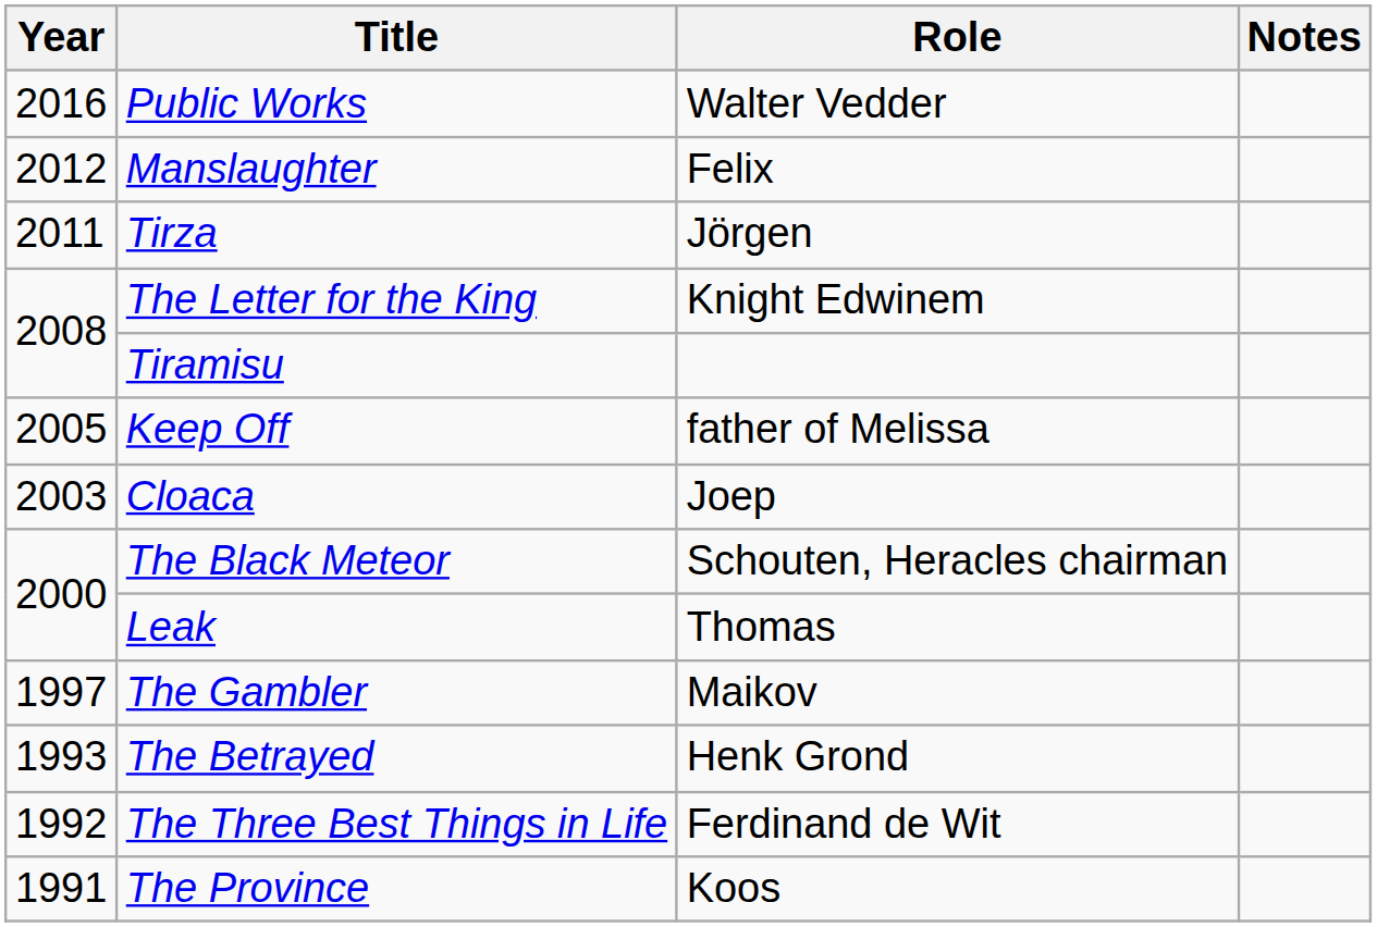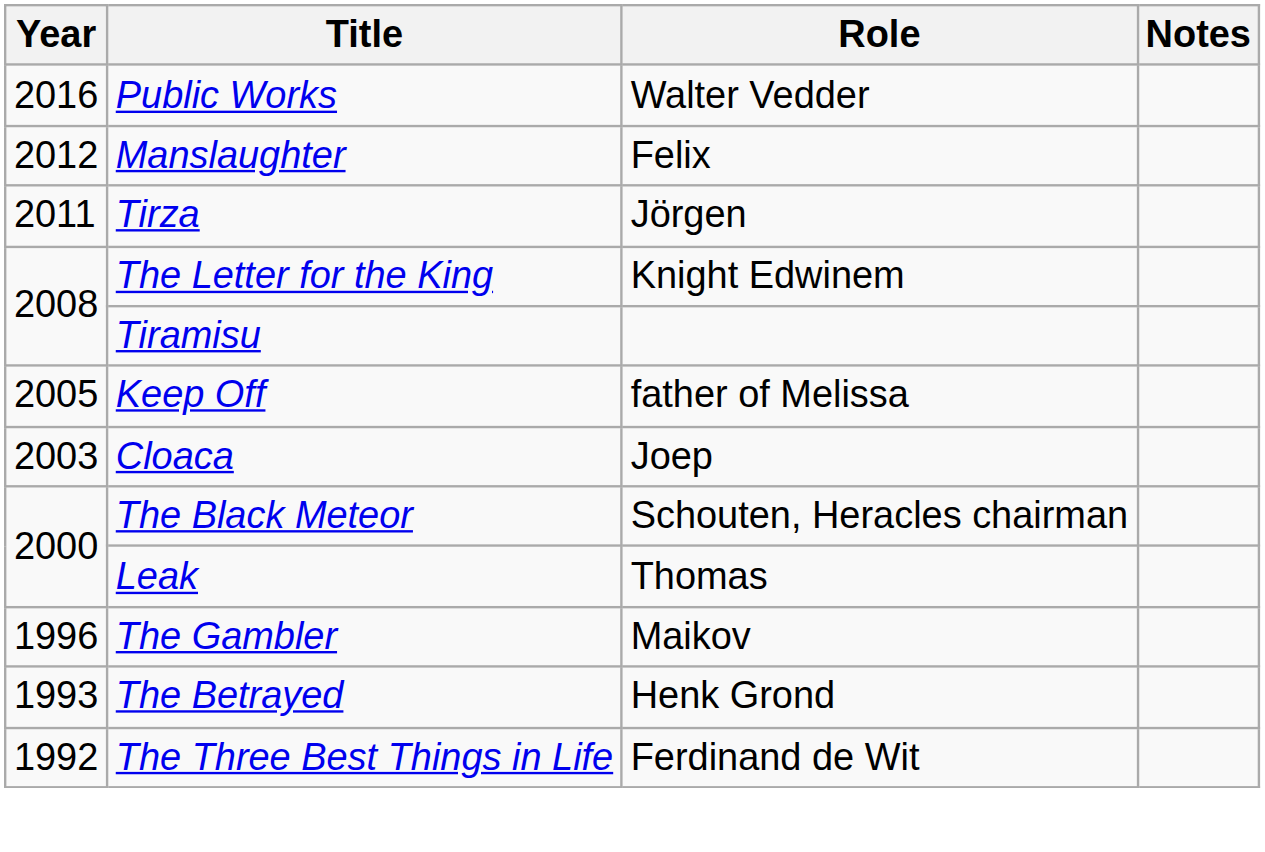 <table class="wikitable sortable">
 <tr>
 <th>Year</th>
 <th>Title</th>
 <th>Role</th>
 <th class="unsortable">Notes</th>
 </tr>
 <tr>
 <td>2016</td>
 <td><em><a href='#'>Public Works</a></em></td>
 <td>Walter Vedder</td>
 <td></td>
 </tr>
 <tr>
 <td>2012</td>
 <td><em><a href='#'>Manslaughter</a></em></td>
 <td>Felix</td>
 <td></td>
 </tr>
 <tr>
 <td>2011</td>
 <td><em><a href='#'>Tirza</a></em></td>
 <td>Jörgen</td>
 <td></td>
 </tr>
 <tr>
 <td rowspan=2>2008</td>
 <td><em><a href='#'>The Letter for the King</a></em></td>
 <td>Knight Edwinem</td>
 <td></td>
 </tr>
 <tr>
 <td><em><a href='#'>Tiramisu</a></em></td>
 <td></td>
 <td></td>
 </tr>
 <tr>
 <td>2005</td>
 <td><em><a href='#'>Keep Off</a></em></td>
 <td>father of Melissa</td>
 <td></td>
 </tr>
 <tr>
 <td>2003</td>
 <td><em><a href='#'>Cloaca</a></em></td>
 <td>Joep</td>
 <td></td>
 </tr>
 <tr>
 <td rowspan=2>2000</td>
 <td><em><a href='#'>The Black Meteor</a></em></td>
 <td>Schouten, Heracles chairman</td>
 <td></td>
 </tr>
 <tr>
 <td><em><a href='#'>Leak</a></em></td>
 <td>Thomas</td>
 <td></td>
 </tr>
 <tr>
-<td>1997</td>
+<td>1996</td>
 <td><em><a href='#'>The Gambler</a></em></td>
 <td>Maikov</td>
 <td></td>
 </tr>
 <tr>
 <td>1993</td>
 <td><em><a href='#'>The Betrayed</a></em></td>
 <td>Henk Grond</td>
 <td></td>
 </tr>
 <tr>
 <td>1992</td>
 <td><em><a href='#'>The Three Best Things in Life</a></em></td>
 <td>Ferdinand de Wit</td>
 <td></td>
 </tr>
-<tr>
-<td>1991</td>
-<td><em><a href='#'>The Province</a></em></td>
-<td>Koos</td>
-<td></td>
-</tr>
 </table>
